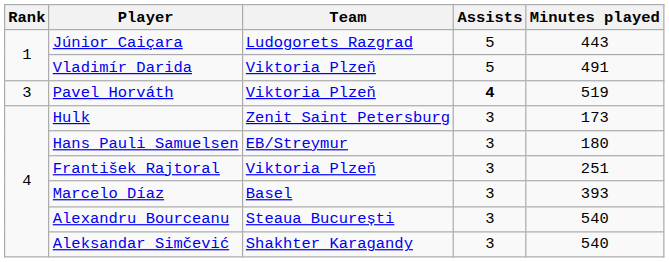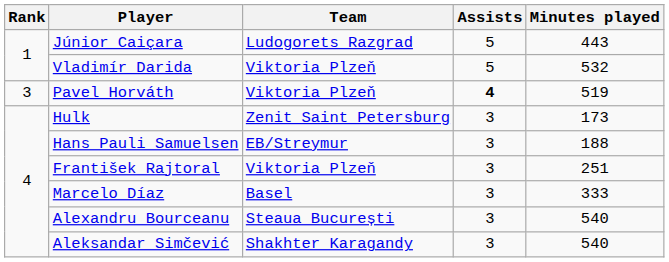 <table class="wikitable" style="text-align:center">
 <tr>
 <th>Rank</th>
 <th>Player</th>
 <th>Team</th>
 <th>Assists</th>
 <th>Minutes played</th>
 </tr>
 <tr>
 <td rowspan=2>1</td>
 <td align=left> <a href='#'>Júnior Caiçara</a></td>
 <td align=left> <a href='#'>Ludogorets Razgrad</a></td>
 <td>5</td>
 <td>443</td>
 </tr>
 <tr>
 <td align=left> <a href='#'>Vladimír Darida</a></td>
 <td align=left> <a href='#'>Viktoria Plzeň</a></td>
 <td>5</td>
-<td>491</td>
+<td>532</td>
 </tr>
 <tr>
 <td>3</td>
 <td align=left> <a href='#'>Pavel Horváth</a></td>
 <td align=left> <a href='#'>Viktoria Plzeň</a></td>
 <td><strong>4</strong></td>
 <td>519</td>
 </tr>
 <tr>
 <td rowspan=6>4</td>
 <td align=left> <a href='#'>Hulk</a></td>
 <td align=left> <a href='#'>Zenit Saint Petersburg</a></td>
 <td>3</td>
 <td>173</td>
 </tr>
 <tr>
 <td align=left> <a href='#'>Hans Pauli Samuelsen</a></td>
 <td align=left> <a href='#'>EB/Streymur</a></td>
 <td>3</td>
-<td>180</td>
+<td>188</td>
 </tr>
 <tr>
 <td align=left> <a href='#'>František Rajtoral</a></td>
 <td align=left> <a href='#'>Viktoria Plzeň</a></td>
 <td>3</td>
 <td>251</td>
 </tr>
 <tr>
 <td align=left> <a href='#'>Marcelo Díaz</a></td>
 <td align=left> <a href='#'>Basel</a></td>
 <td>3</td>
-<td>393</td>
+<td>333</td>
 </tr>
 <tr>
 <td align=left> <a href='#'>Alexandru Bourceanu</a></td>
 <td align=left> <a href='#'>Steaua București</a></td>
 <td>3</td>
 <td>540</td>
 </tr>
 <tr>
 <td align=left> <a href='#'>Aleksandar Simčević</a></td>
 <td align=left> <a href='#'>Shakhter Karagandy</a></td>
 <td>3</td>
 <td>540</td>
 </tr>
 </table>
